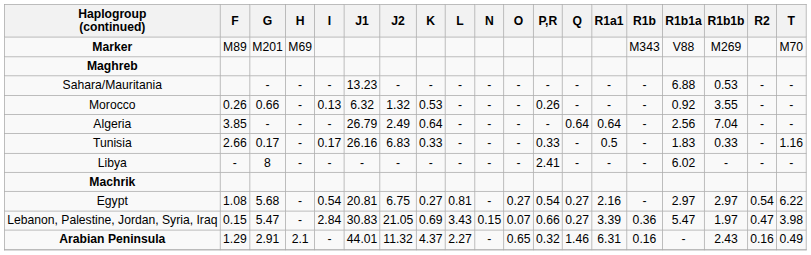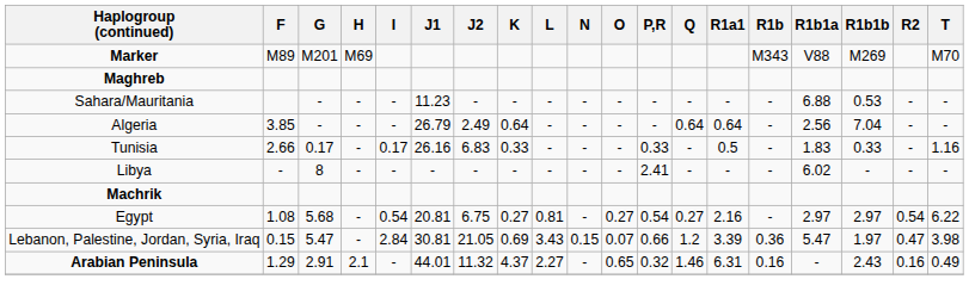 <table class="wikitable sortable" style="text-align:center; font-size: 100%; border:1">
 <tr>
 <th>Haplogroup<br>(continued)</th>
 <th>F</th>
 <th>G</th>
 <th>H</th>
 <th>I</th>
 <th>J1</th>
 <th>J2</th>
 <th>K</th>
 <th>L</th>
 <th>N</th>
 <th>O</th>
 <th>P,R</th>
 <th>Q</th>
 <th>R1a1</th>
 <th>R1b</th>
 <th>R1b1a</th>
 <th>R1b1b</th>
 <th>R2</th>
 <th>T</th>
 </tr>
 <tr>
 <td><strong>Marker</strong></td>
 <td>M89</td>
 <td>M201</td>
 <td>M69</td>
 <td></td>
 <td></td>
 <td></td>
 <td></td>
 <td></td>
 <td></td>
 <td></td>
 <td></td>
 <td></td>
 <td></td>
 <td>M343</td>
 <td>V88</td>
 <td>M269</td>
 <td></td>
 <td>M70</td>
 </tr>
 <tr>
 <td><strong>Maghreb</strong></td>
 <td></td>
 <td></td>
 <td></td>
 <td></td>
 <td></td>
 <td></td>
 <td></td>
 <td></td>
 <td></td>
 <td></td>
 <td></td>
 <td></td>
 <td></td>
 <td></td>
 <td></td>
 <td></td>
 <td></td>
 <td></td>
 </tr>
 <tr>
 <td>Sahara/Mauritania</td>
 <td></td>
 <td>-</td>
 <td>-</td>
 <td>-</td>
-<td>13.23</td>
+<td>11.23</td>
 <td>-</td>
 <td>-</td>
 <td>-</td>
 <td>-</td>
 <td>-</td>
 <td>-</td>
 <td>-</td>
 <td>-</td>
 <td>-</td>
 <td>6.88</td>
 <td>0.53</td>
-<td>-</td>
-<td>-</td>
-</tr>
-<tr>
-<td>Morocco</td>
-<td>0.26</td>
-<td>0.66</td>
-<td>-</td>
-<td>0.13</td>
-<td>6.32</td>
-<td>1.32</td>
-<td>0.53</td>
-<td>-</td>
-<td>-</td>
-<td>-</td>
-<td>0.26</td>
-<td>-</td>
-<td>-</td>
-<td>-</td>
-<td>0.92</td>
-<td>3.55</td>
 <td>-</td>
 <td>-</td>
 </tr>
 <tr>
 <td>Algeria</td>
 <td>3.85</td>
 <td>-</td>
 <td>-</td>
 <td>-</td>
 <td>26.79</td>
 <td>2.49</td>
 <td>0.64</td>
 <td>-</td>
 <td>-</td>
 <td>-</td>
 <td>-</td>
 <td>0.64</td>
 <td>0.64</td>
 <td>-</td>
 <td>2.56</td>
 <td>7.04</td>
 <td>-</td>
 <td>-</td>
 </tr>
 <tr>
 <td>Tunisia</td>
 <td>2.66</td>
 <td>0.17</td>
 <td>-</td>
 <td>0.17</td>
 <td>26.16</td>
 <td>6.83</td>
 <td>0.33</td>
 <td>-</td>
 <td>-</td>
 <td>-</td>
 <td>0.33</td>
 <td>-</td>
 <td>0.5</td>
 <td>-</td>
 <td>1.83</td>
 <td>0.33</td>
 <td>-</td>
 <td>1.16</td>
 </tr>
 <tr>
 <td>Libya</td>
 <td>-</td>
 <td>8</td>
 <td>-</td>
 <td>-</td>
 <td>-</td>
 <td>-</td>
 <td>-</td>
 <td>-</td>
 <td>-</td>
 <td>-</td>
 <td>2.41</td>
 <td>-</td>
 <td>-</td>
 <td>-</td>
 <td>6.02</td>
 <td>-</td>
 <td>-</td>
 <td>-</td>
 </tr>
 <tr>
 <td><strong>Machrik</strong></td>
 <td></td>
 <td></td>
 <td></td>
 <td></td>
 <td></td>
 <td></td>
 <td></td>
 <td></td>
 <td></td>
 <td></td>
 <td></td>
 <td></td>
 <td></td>
 <td></td>
 <td></td>
 <td></td>
 <td></td>
 <td></td>
 </tr>
 <tr>
 <td>Egypt</td>
 <td>1.08</td>
 <td>5.68</td>
 <td>-</td>
 <td>0.54</td>
 <td>20.81</td>
 <td>6.75</td>
 <td>0.27</td>
 <td>0.81</td>
 <td>-</td>
 <td>0.27</td>
 <td>0.54</td>
 <td>0.27</td>
 <td>2.16</td>
 <td>-</td>
 <td>2.97</td>
 <td>2.97</td>
 <td>0.54</td>
 <td>6.22</td>
 </tr>
 <tr>
 <td>Lebanon, Palestine, Jordan, Syria, Iraq</td>
 <td>0.15</td>
 <td>5.47</td>
 <td>-</td>
 <td>2.84</td>
-<td>30.83</td>
+<td>30.81</td>
 <td>21.05</td>
 <td>0.69</td>
 <td>3.43</td>
 <td>0.15</td>
 <td>0.07</td>
 <td>0.66</td>
-<td>0.27</td>
+<td>1.2</td>
 <td>3.39</td>
 <td>0.36</td>
 <td>5.47</td>
 <td>1.97</td>
 <td>0.47</td>
 <td>3.98</td>
 </tr>
 <tr>
 <td><strong>Arabian Peninsula</strong></td>
 <td>1.29</td>
 <td>2.91</td>
 <td>2.1</td>
 <td>-</td>
 <td>44.01</td>
 <td>11.32</td>
 <td>4.37</td>
 <td>2.27</td>
 <td>-</td>
 <td>0.65</td>
 <td>0.32</td>
 <td>1.46</td>
 <td>6.31</td>
 <td>0.16</td>
 <td>-</td>
 <td>2.43</td>
 <td>0.16</td>
 <td>0.49</td>
 </tr>
 <tr>
 </tr>
 </table>
